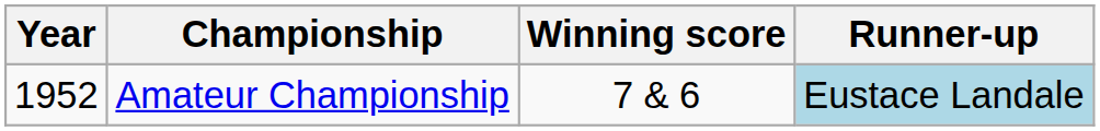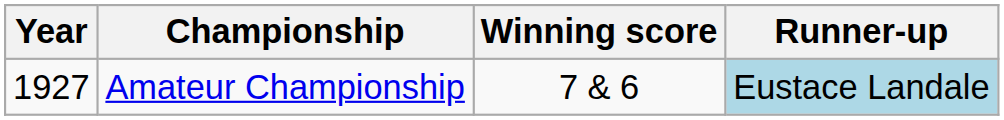 <table class="wikitable">
 <tr>
 <th>Year</th>
 <th>Championship</th>
 <th>Winning score</th>
 <th>Runner-up</th>
 </tr>
 <tr>
-<td>1952</td>
+<td>1927</td>
 <td><a href='#'>Amateur Championship</a></td>
 <td align=center>7 & 6</td>
 <td style="background: lightblue;"> Eustace Landale</td>
 </tr>
 </table>
